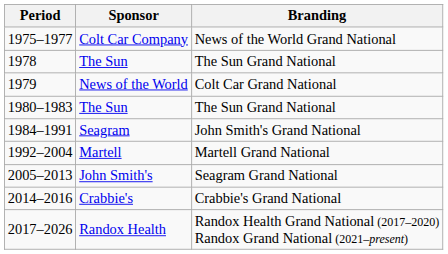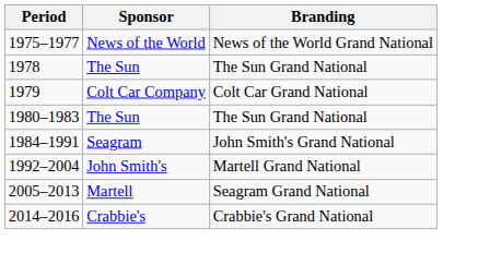 <table class="wikitable sortable">
 <tr>
 <th><strong>Period</strong></th>
 <th><strong>Sponsor</strong></th>
 <th><strong>Branding</strong></th>
 </tr>
 <tr>
 <td>1975–1977</td>
-<td><a href='#'>Colt Car Company</a></td>
+<td><a href='#'>News of the World</a></td>
 <td>News of the World Grand National</td>
 </tr>
 <tr>
 <td>1978</td>
 <td><a href='#'>The Sun</a></td>
 <td>The Sun Grand National</td>
 </tr>
 <tr>
 <td>1979</td>
-<td><a href='#'>News of the World</a></td>
+<td><a href='#'>Colt Car Company</a></td>
 <td>Colt Car Grand National</td>
 </tr>
 <tr>
 <td>1980–1983</td>
 <td><a href='#'>The Sun</a></td>
 <td>The Sun Grand National</td>
 </tr>
 <tr>
 <td>1984–1991</td>
 <td><a href='#'>Seagram</a></td>
 <td>John Smith's Grand National</td>
 </tr>
 <tr>
 <td>1992–2004</td>
-<td><a href='#'>Martell</a></td>
+<td><a href='#'>John Smith's</a></td>
 <td>Martell Grand National</td>
 </tr>
 <tr>
 <td>2005–2013</td>
-<td><a href='#'>John Smith's</a></td>
+<td><a href='#'>Martell</a></td>
 <td>Seagram Grand National</td>
 </tr>
 <tr>
 <td>2014–2016</td>
 <td><a href='#'>Crabbie's</a></td>
 <td>Crabbie's Grand National</td>
 </tr>
-<tr>
-<td>2017–2026</td>
-<td><a href='#'>Randox Health</a></td>
-<td>Randox Health Grand National<small> (2017–2020)</small><br>Randox Grand National<small> (2021–<em>present</em>)</small></td>
-</tr>
 </table>
